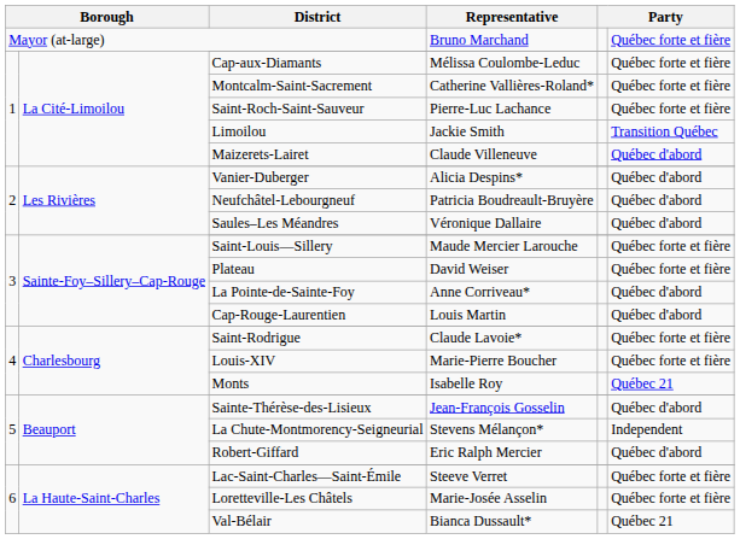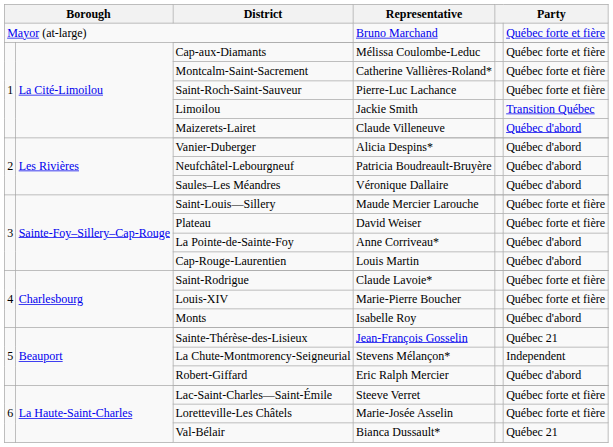 <table class="wikitable">
 <tr>
 <th colspan="2">Borough</th>
 <th>District</th>
 <th>Representative</th>
 <th colspan="2">Party</th>
 </tr>
 <tr>
 <td colspan="3"><a href='#'>Mayor</a> (at-large)</td>
 <td><a href='#'>Bruno Marchand</a></td>
 <td> </td>
 <td><a href='#'>Québec forte et fière</a></td>
 </tr>
 <tr>
 <td rowspan="6">1</td>
 <td rowspan="6"><a href='#'>La Cité-Limoilou</a></td>
 </tr>
 <tr>
 <td>Cap-aux-Diamants</td>
 <td>Mélissa Coulombe-Leduc</td>
 <td> </td>
 <td>Québec forte et fière</td>
 </tr>
 <tr>
 <td>Montcalm-Saint-Sacrement</td>
 <td>Catherine Vallières-Roland*</td>
 <td> </td>
 <td>Québec forte et fière</td>
 </tr>
 <tr>
 <td>Saint-Roch-Saint-Sauveur</td>
 <td>Pierre-Luc Lachance</td>
 <td> </td>
 <td>Québec forte et fière</td>
 </tr>
 <tr>
 <td>Limoilou</td>
 <td>Jackie Smith</td>
 <td> </td>
 <td><a href='#'>Transition Québec</a></td>
 </tr>
 <tr>
 <td>Maizerets-Lairet</td>
 <td>Claude Villeneuve</td>
 <td> </td>
 <td><a href='#'>Québec d'abord</a></td>
 </tr>
 <tr>
 <td rowspan="4">2</td>
 <td rowspan="4"><a href='#'>Les Rivières</a></td>
 </tr>
 <tr>
 <td>Vanier-Duberger</td>
 <td>Alicia Despins*</td>
 <td> </td>
 <td>Québec d'abord</td>
 </tr>
 <tr>
 <td>Neufchâtel-Lebourgneuf</td>
 <td>Patricia Boudreault-Bruyère</td>
 <td> </td>
 <td>Québec d'abord</td>
 </tr>
 <tr>
 <td>Saules–Les Méandres</td>
 <td>Véronique Dallaire</td>
 <td> </td>
 <td>Québec d'abord</td>
 </tr>
 <tr>
 <td rowspan="5">3</td>
 <td rowspan="5"><a href='#'>Sainte-Foy–Sillery–Cap-Rouge</a></td>
 </tr>
 <tr>
 <td>Saint-Louis—Sillery</td>
 <td>Maude Mercier Larouche</td>
 <td> </td>
 <td>Québec forte et fière</td>
 </tr>
 <tr>
 <td>Plateau</td>
 <td>David Weiser</td>
 <td> </td>
 <td>Québec forte et fière</td>
 </tr>
 <tr>
 <td>La Pointe-de-Sainte-Foy</td>
 <td>Anne Corriveau*</td>
 <td> </td>
 <td>Québec d'abord</td>
 </tr>
 <tr>
 <td>Cap-Rouge-Laurentien</td>
 <td>Louis Martin</td>
 <td> </td>
 <td>Québec d'abord</td>
 </tr>
 <tr>
 <td rowspan="4">4</td>
 <td rowspan="4"><a href='#'>Charlesbourg</a></td>
 </tr>
 <tr>
 <td>Saint-Rodrigue</td>
 <td>Claude Lavoie*</td>
 <td> </td>
 <td>Québec forte et fière</td>
 </tr>
 <tr>
 <td>Louis-XIV</td>
 <td>Marie-Pierre Boucher</td>
 <td> </td>
 <td>Québec forte et fière</td>
 </tr>
 <tr>
 <td>Monts</td>
 <td>Isabelle Roy</td>
 <td> </td>
-<td><a href='#'>Québec 21</a></td>
+<td>Québec d'abord</td>
 </tr>
 <tr>
 <td rowspan="4">5</td>
 <td rowspan="4"><a href='#'>Beauport</a></td>
 </tr>
 <tr>
 <td>Sainte-Thérèse-des-Lisieux</td>
 <td><a href='#'>Jean-François Gosselin</a></td>
 <td> </td>
-<td>Québec d'abord</td>
+<td>Québec 21</td>
 </tr>
 <tr>
 <td>La Chute-Montmorency-Seigneurial</td>
 <td>Stevens Mélançon*</td>
 <td> </td>
 <td>Independent</td>
 </tr>
 <tr>
 <td>Robert-Giffard</td>
 <td>Eric Ralph Mercier</td>
 <td> </td>
 <td>Québec d'abord</td>
 </tr>
 <tr>
 <td rowspan="4">6</td>
 <td rowspan="4"><a href='#'>La Haute-Saint-Charles</a></td>
 </tr>
 <tr>
 <td>Lac-Saint-Charles—Saint-Émile</td>
 <td>Steeve Verret</td>
 <td> </td>
 <td>Québec forte et fière</td>
 </tr>
 <tr>
 <td>Loretteville-Les Châtels</td>
 <td>Marie-Josée Asselin</td>
 <td> </td>
 <td>Québec forte et fière</td>
 </tr>
 <tr>
 <td>Val-Bélair</td>
 <td>Bianca Dussault*</td>
 <td> </td>
 <td>Québec 21</td>
 </tr>
 </table>
